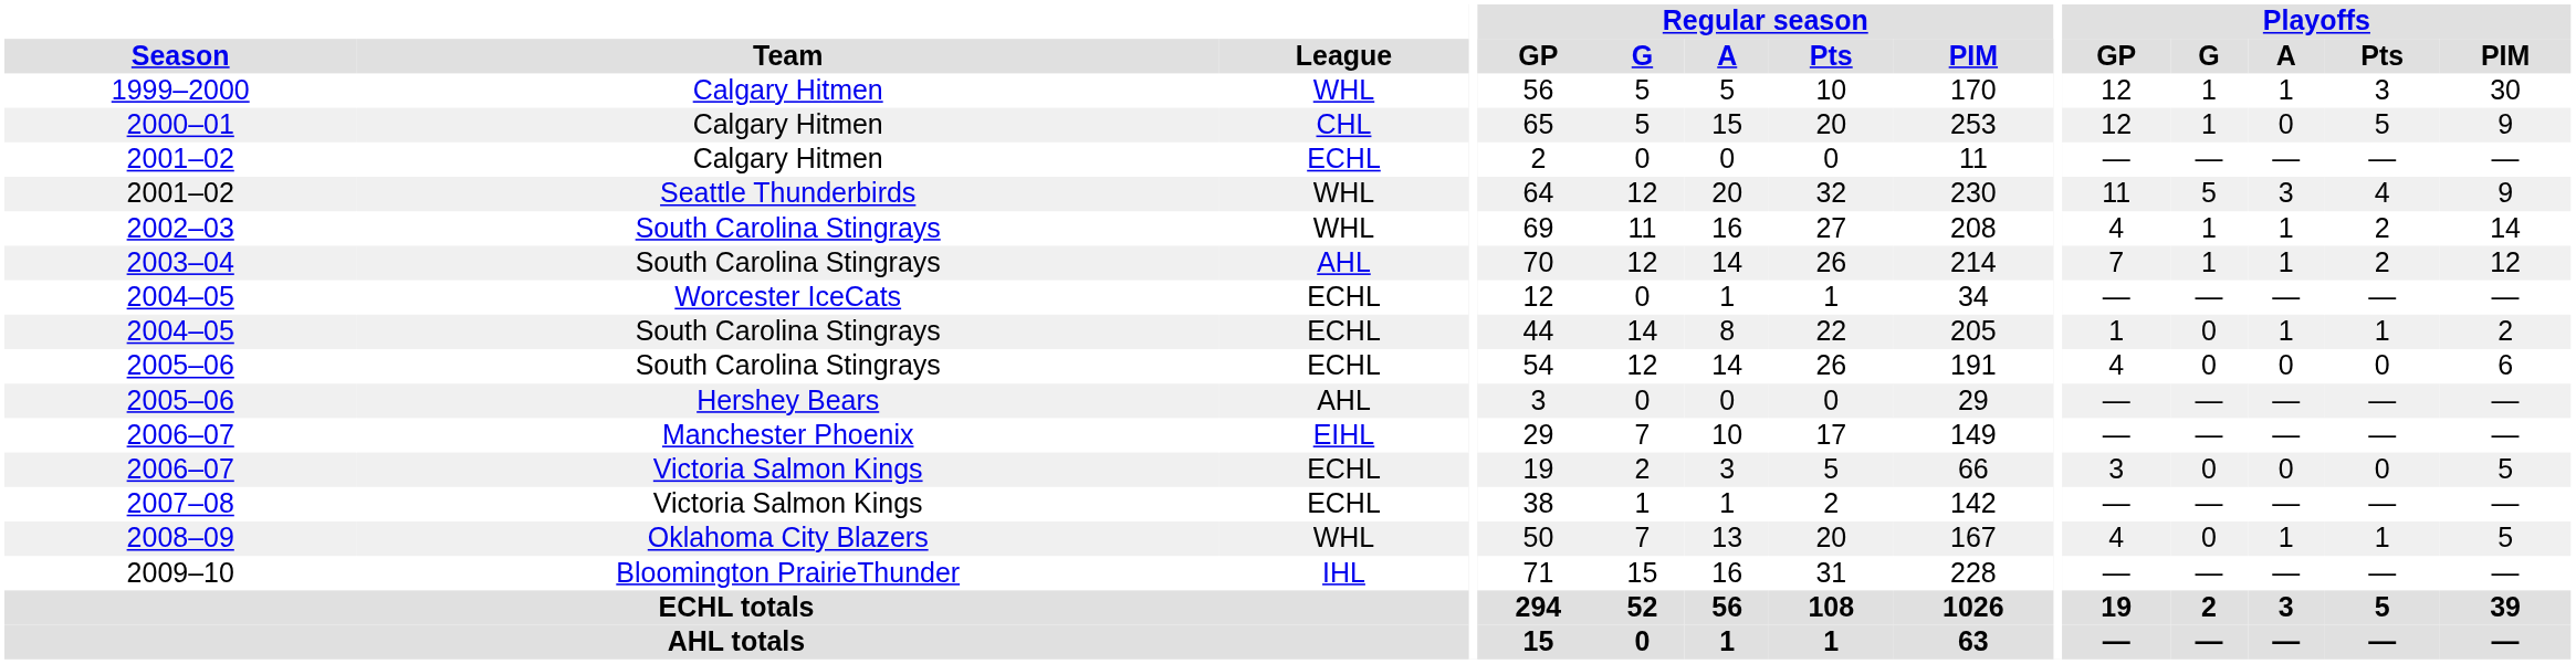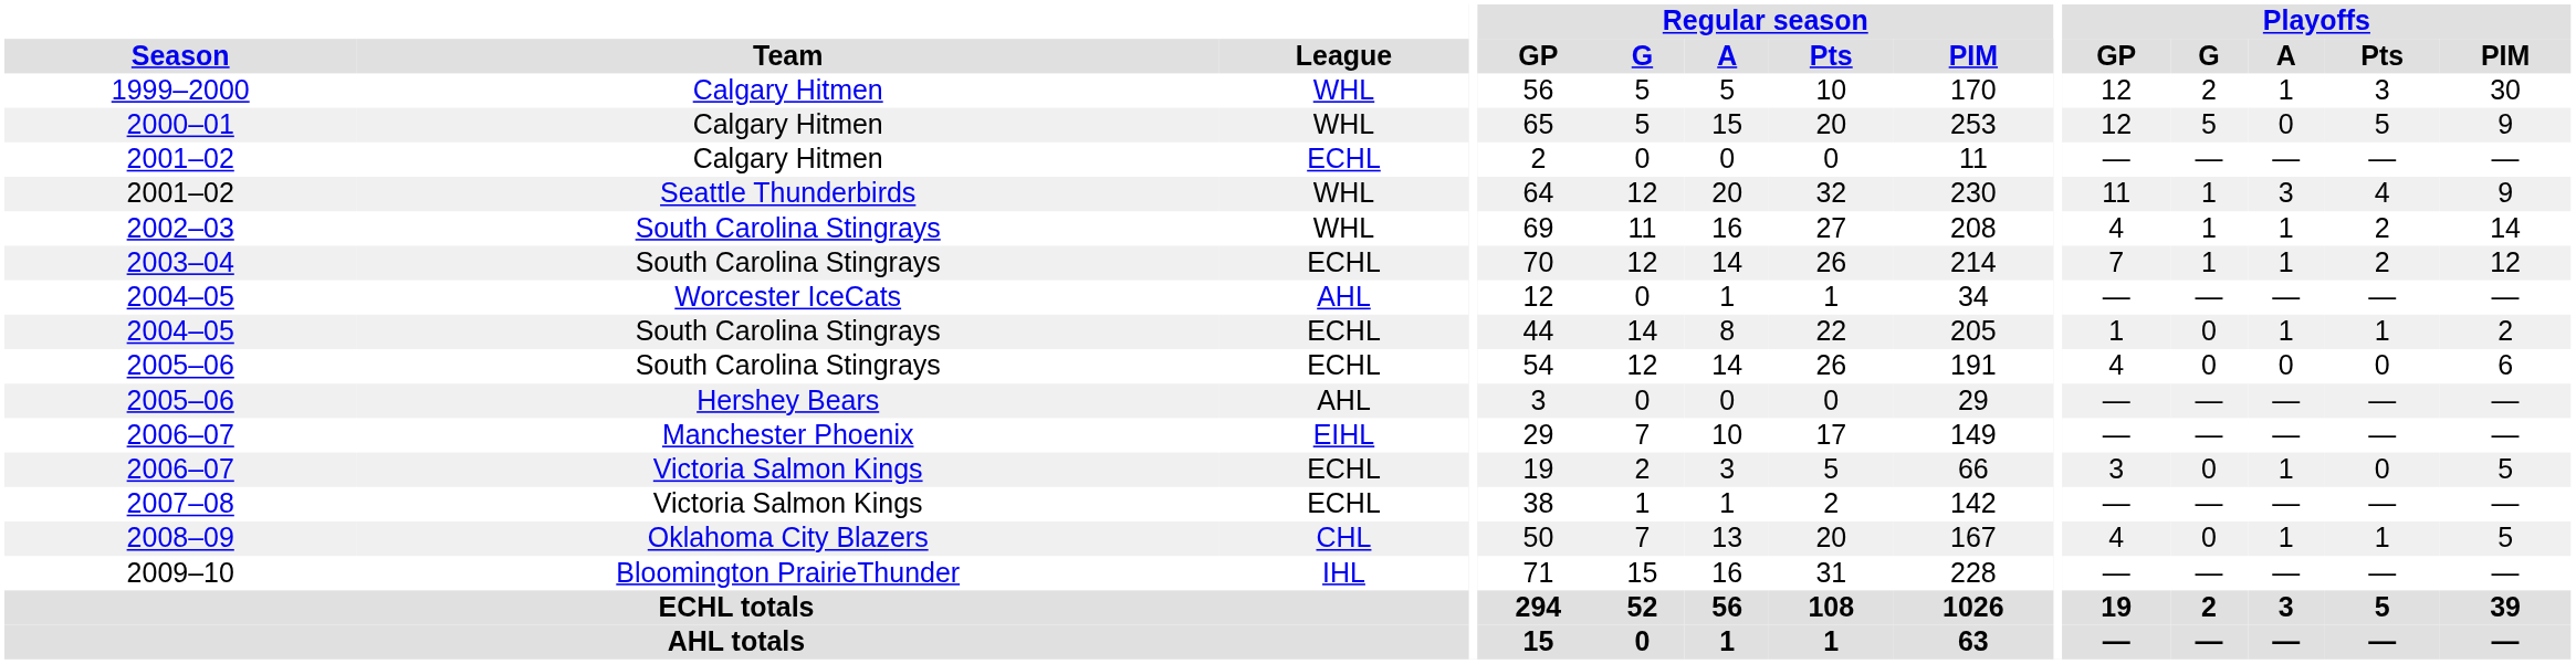 <table border="0" cellpadding="1" cellspacing="0" style="text-align:center; width:75%">
 <tr bgcolor="#e0e0e0">
 <th colspan="3" bgcolor="#ffffff"></th>
 <th rowspan="99" bgcolor="#ffffff"></th>
 <th colspan="5"><a href='#'>Regular season</a></th>
 <th rowspan="99" bgcolor="#ffffff"></th>
 <th colspan="5"><a href='#'>Playoffs</a></th>
 </tr>
 <tr bgcolor="#e0e0e0">
 <th><a href='#'>Season</a></th>
 <th>Team</th>
 <th>League</th>
 <th>GP</th>
 <th><a href='#'>G</a></th>
 <th><a href='#'>A</a></th>
 <th><a href='#'>Pts</a></th>
 <th><a href='#'>PIM</a></th>
 <th>GP</th>
 <th>G</th>
 <th>A</th>
 <th>Pts</th>
 <th>PIM</th>
 </tr>
 <tr ALIGN="center">
 <td><a href='#'>1999–2000</a></td>
 <td><a href='#'>Calgary Hitmen</a></td>
 <td><a href='#'>WHL</a></td>
 <td>56</td>
 <td>5</td>
 <td>5</td>
 <td>10</td>
 <td>170</td>
 <td>12</td>
-<td>1</td>
+<td>2</td>
 <td>1</td>
 <td>3</td>
 <td>30</td>
 </tr>
 <tr ALIGN="center" bgcolor="#f0f0f0">
 <td><a href='#'>2000–01</a></td>
 <td>Calgary Hitmen</td>
-<td><a href='#'>CHL</a></td>
+<td>WHL</td>
 <td>65</td>
 <td>5</td>
 <td>15</td>
 <td>20</td>
 <td>253</td>
 <td>12</td>
-<td>1</td>
+<td>5</td>
 <td>0</td>
 <td>5</td>
 <td>9</td>
 </tr>
 <tr ALIGN="center">
 <td><a href='#'>2001–02</a></td>
 <td>Calgary Hitmen</td>
 <td><a href='#'>ECHL</a></td>
 <td>2</td>
 <td>0</td>
 <td>0</td>
 <td>0</td>
 <td>11</td>
 <td>—</td>
 <td>—</td>
 <td>—</td>
 <td>—</td>
 <td>—</td>
 </tr>
 <tr ALIGN="center" bgcolor="#f0f0f0">
 <td>2001–02</td>
 <td><a href='#'>Seattle Thunderbirds</a></td>
 <td>WHL</td>
 <td>64</td>
 <td>12</td>
 <td>20</td>
 <td>32</td>
 <td>230</td>
 <td>11</td>
-<td>5</td>
+<td>1</td>
 <td>3</td>
 <td>4</td>
 <td>9</td>
 </tr>
 <tr ALIGN="center">
 <td><a href='#'>2002–03</a></td>
 <td><a href='#'>South Carolina Stingrays</a></td>
 <td>WHL</td>
 <td>69</td>
 <td>11</td>
 <td>16</td>
 <td>27</td>
 <td>208</td>
 <td>4</td>
 <td>1</td>
 <td>1</td>
 <td>2</td>
 <td>14</td>
 </tr>
 <tr ALIGN="center" bgcolor="#f0f0f0">
 <td><a href='#'>2003–04</a></td>
 <td>South Carolina Stingrays</td>
-<td><a href='#'>AHL</a></td>
+<td>ECHL</td>
 <td>70</td>
 <td>12</td>
 <td>14</td>
 <td>26</td>
 <td>214</td>
 <td>7</td>
 <td>1</td>
 <td>1</td>
 <td>2</td>
 <td>12</td>
 </tr>
 <tr ALIGN="center">
 <td><a href='#'>2004–05</a></td>
 <td><a href='#'>Worcester IceCats</a></td>
-<td>ECHL</td>
+<td><a href='#'>AHL</a></td>
 <td>12</td>
 <td>0</td>
 <td>1</td>
 <td>1</td>
 <td>34</td>
 <td>—</td>
 <td>—</td>
 <td>—</td>
 <td>—</td>
 <td>—</td>
 </tr>
 <tr ALIGN="center" bgcolor="#f0f0f0">
 <td><a href='#'>2004–05</a></td>
 <td>South Carolina Stingrays</td>
 <td>ECHL</td>
 <td>44</td>
 <td>14</td>
 <td>8</td>
 <td>22</td>
 <td>205</td>
 <td>1</td>
 <td>0</td>
 <td>1</td>
 <td>1</td>
 <td>2</td>
 </tr>
 <tr ALIGN="center">
 <td><a href='#'>2005–06</a></td>
 <td>South Carolina Stingrays</td>
 <td>ECHL</td>
 <td>54</td>
 <td>12</td>
 <td>14</td>
 <td>26</td>
 <td>191</td>
 <td>4</td>
 <td>0</td>
 <td>0</td>
 <td>0</td>
 <td>6</td>
 </tr>
 <tr ALIGN="center" bgcolor="#f0f0f0">
 <td><a href='#'>2005–06</a></td>
 <td><a href='#'>Hershey Bears</a></td>
 <td>AHL</td>
 <td>3</td>
 <td>0</td>
 <td>0</td>
 <td>0</td>
 <td>29</td>
 <td>—</td>
 <td>—</td>
 <td>—</td>
 <td>—</td>
 <td>—</td>
 </tr>
 <tr ALIGN="center">
 <td><a href='#'>2006–07</a></td>
 <td><a href='#'>Manchester Phoenix</a></td>
 <td><a href='#'>EIHL</a></td>
 <td>29</td>
 <td>7</td>
 <td>10</td>
 <td>17</td>
 <td>149</td>
 <td>—</td>
 <td>—</td>
 <td>—</td>
 <td>—</td>
 <td>—</td>
 </tr>
 <tr ALIGN="center" bgcolor="#f0f0f0">
 <td><a href='#'>2006–07</a></td>
 <td><a href='#'>Victoria Salmon Kings</a></td>
 <td>ECHL</td>
 <td>19</td>
 <td>2</td>
 <td>3</td>
 <td>5</td>
 <td>66</td>
 <td>3</td>
 <td>0</td>
-<td>0</td>
+<td>1</td>
 <td>0</td>
 <td>5</td>
 </tr>
 <tr ALIGN="center">
 <td><a href='#'>2007–08</a></td>
 <td>Victoria Salmon Kings</td>
 <td>ECHL</td>
 <td>38</td>
 <td>1</td>
 <td>1</td>
 <td>2</td>
 <td>142</td>
 <td>—</td>
 <td>—</td>
 <td>—</td>
 <td>—</td>
 <td>—</td>
 </tr>
 <tr ALIGN="center" bgcolor="#f0f0f0">
 <td><a href='#'>2008–09</a></td>
 <td><a href='#'>Oklahoma City Blazers</a></td>
-<td>WHL</td>
+<td><a href='#'>CHL</a></td>
 <td>50</td>
 <td>7</td>
 <td>13</td>
 <td>20</td>
 <td>167</td>
 <td>4</td>
 <td>0</td>
 <td>1</td>
 <td>1</td>
 <td>5</td>
 </tr>
 <tr ALIGN="center">
 <td>2009–10</td>
 <td><a href='#'>Bloomington PrairieThunder</a></td>
 <td><a href='#'>IHL</a></td>
 <td>71</td>
 <td>15</td>
 <td>16</td>
 <td>31</td>
 <td>228</td>
 <td>—</td>
 <td>—</td>
 <td>—</td>
 <td>—</td>
 <td>—</td>
 </tr>
 <tr bgcolor="#e0e0e0">
 <th colspan="3">ECHL totals</th>
 <th>294</th>
 <th>52</th>
 <th>56</th>
 <th>108</th>
 <th>1026</th>
 <th>19</th>
 <th>2</th>
 <th>3</th>
 <th>5</th>
 <th>39</th>
 </tr>
 <tr bgcolor="#e0e0e0">
 <th colspan="3">AHL totals</th>
 <th>15</th>
 <th>0</th>
 <th>1</th>
 <th>1</th>
 <th>63</th>
 <th>—</th>
 <th>—</th>
 <th>—</th>
 <th>—</th>
 <th>—</th>
 </tr>
 </table>
